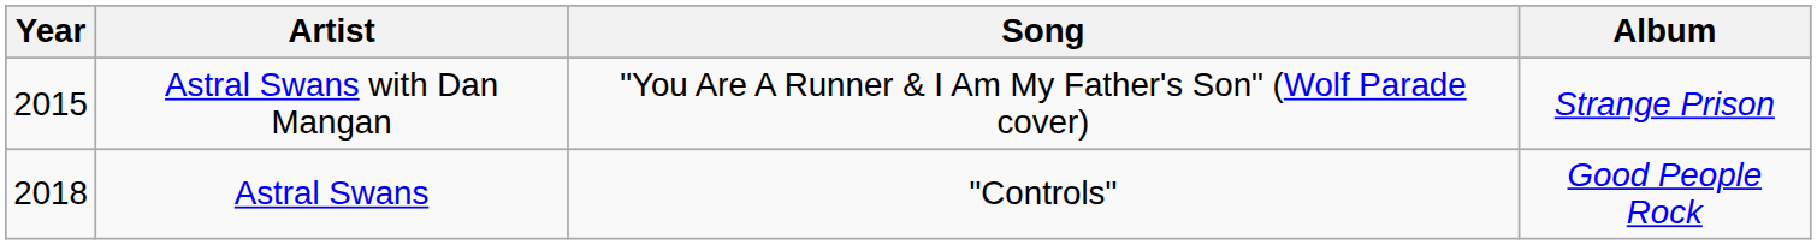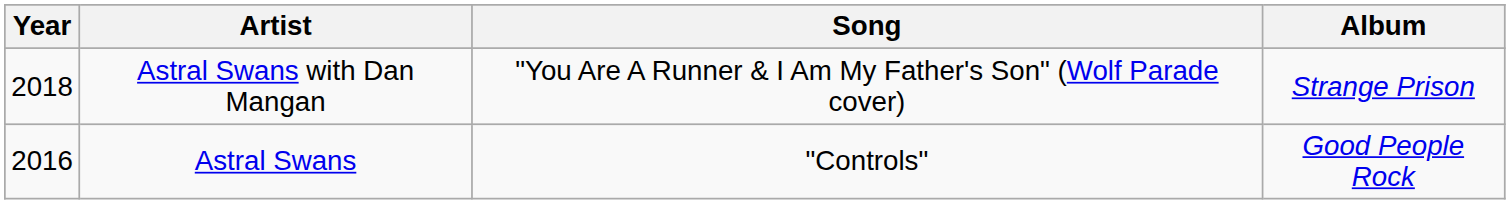 <table class="wikitable" style="text-align:center;">
 <tr>
 <th>Year</th>
 <th>Artist</th>
 <th>Song</th>
 <th>Album</th>
 </tr>
 <tr>
-<td style="text-align:center;">2015</td>
+<td style="text-align:center;">2018</td>
 <td><a href='#'>Astral Swans</a> with Dan Mangan</td>
 <td>"You Are A Runner & I Am My Father's Son" (<a href='#'>Wolf Parade</a> cover)</td>
 <td><em><a href='#'>Strange Prison</a></em></td>
 </tr>
 <tr>
-<td style="text-align:center;">2018</td>
+<td style="text-align:center;">2016</td>
 <td><a href='#'>Astral Swans</a></td>
 <td>"Controls"</td>
 <td><em><a href='#'>Good People Rock</a></em></td>
 </tr>
 </table>
